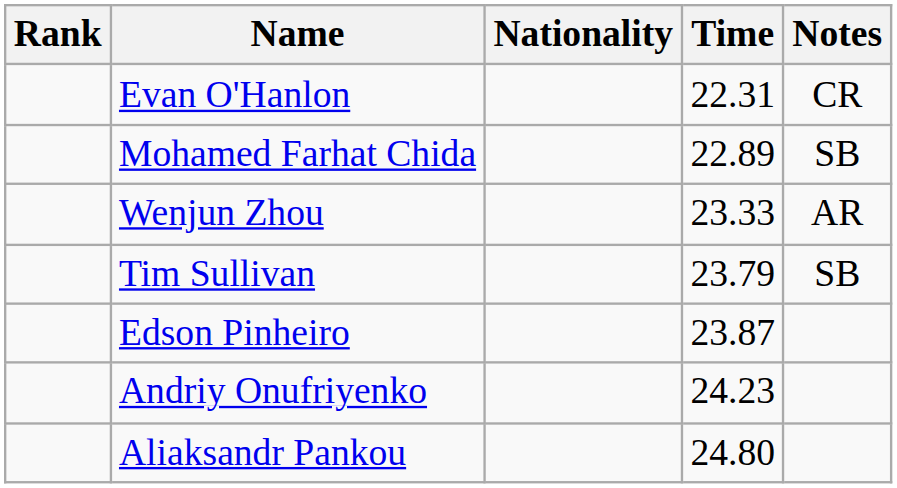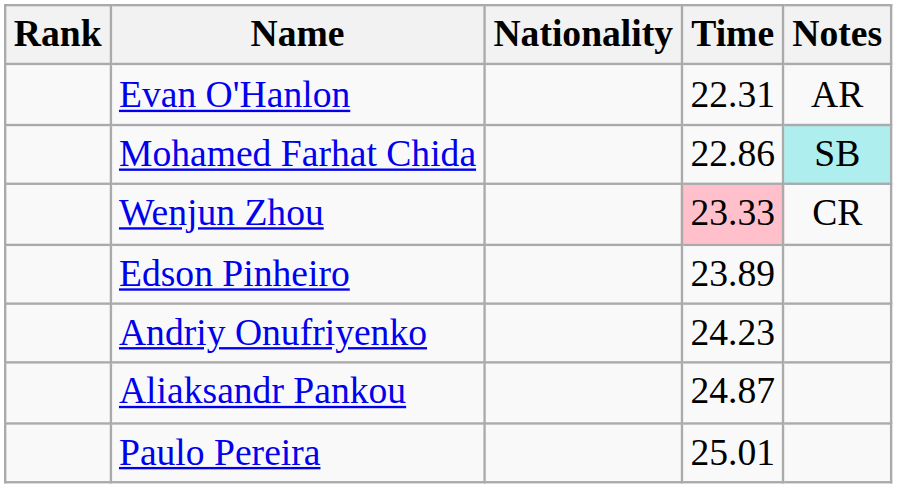 <table class="wikitable sortable" style="text-align:center">
 <tr>
 <th>Rank</th>
 <th>Name</th>
 <th>Nationality</th>
 <th>Time</th>
 <th>Notes</th>
 </tr>
 <tr>
 <td></td>
 <td align=left><a href='#'>Evan O'Hanlon</a></td>
 <td align=left></td>
 <td>22.31</td>
-<td>CR</td>
+<td>AR</td>
 </tr>
 <tr>
 <td></td>
 <td align=left><a href='#'>Mohamed Farhat Chida</a></td>
 <td align=left></td>
-<td>22.89</td>
-<td>SB</td>
+<td>22.86</td>
+<td style="background: paleturquoise;">SB</td>
 </tr>
 <tr>
 <td></td>
 <td align=left><a href='#'>Wenjun Zhou</a></td>
 <td align=left></td>
-<td>23.33</td>
-<td>AR</td>
-</tr>
-<tr>
-<td></td>
-<td align=left><a href='#'>Tim Sullivan</a></td>
-<td align=left></td>
-<td>23.79</td>
-<td>SB</td>
+<td style="background: pink;">23.33</td>
+<td>CR</td>
 </tr>
 <tr>
 <td></td>
 <td align=left><a href='#'>Edson Pinheiro</a></td>
 <td align=left></td>
-<td>23.87</td>
+<td>23.89</td>
 <td></td>
 </tr>
 <tr>
 <td></td>
 <td align=left><a href='#'>Andriy Onufriyenko</a></td>
 <td align=left></td>
 <td>24.23</td>
 <td></td>
 </tr>
 <tr>
 <td></td>
 <td align=left><a href='#'>Aliaksandr Pankou</a></td>
 <td align=left></td>
-<td>24.80</td>
+<td>24.87</td>
+<td></td>
+</tr>
+<tr>
+<td></td>
+<td align=left><a href='#'>Paulo Pereira</a></td>
+<td align=left></td>
+<td>25.01</td>
 <td></td>
 </tr>
 </table>
